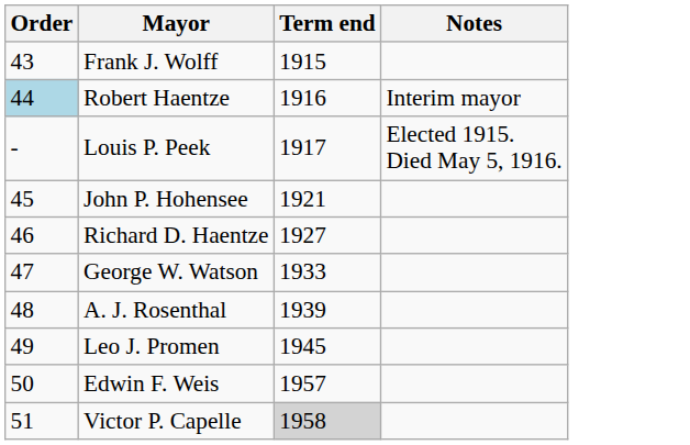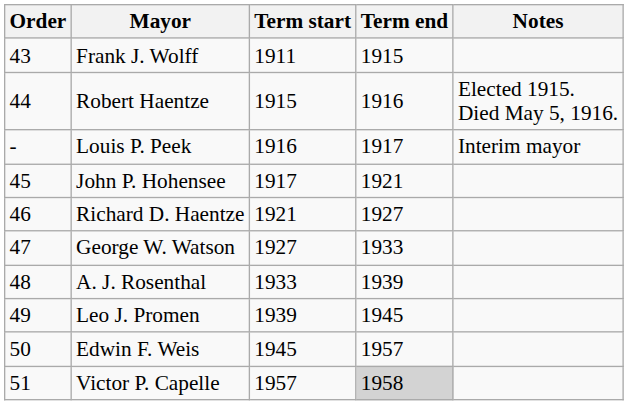 <table class="wikitable">
 <tr>
 <th>Order</th>
 <th>Mayor</th>
+<th>Term start</th>
 <th>Term end</th>
 <th>Notes</th>
 </tr>
 <tr>
 <td>43</td>
 <td>Frank J. Wolff</td>
+<td>1911</td>
 <td>1915</td>
 <td></td>
 </tr>
 <tr>
-<td style="background: lightblue;">44</td>
+<td>44</td>
 <td>Robert Haentze</td>
+<td>1915</td>
 <td>1916</td>
-<td>Interim mayor</td>
+<td>Elected 1915.<br>Died May 5, 1916.</td>
 </tr>
 <tr>
 <td>-</td>
 <td>Louis P. Peek</td>
+<td>1916</td>
 <td>1917</td>
-<td>Elected 1915.<br>Died May 5, 1916.</td>
+<td>Interim mayor</td>
 </tr>
 <tr>
 <td>45</td>
 <td>John P. Hohensee</td>
+<td>1917</td>
 <td>1921</td>
 <td></td>
 </tr>
 <tr>
 <td>46</td>
 <td>Richard D. Haentze</td>
+<td>1921</td>
 <td>1927</td>
 <td></td>
 </tr>
 <tr>
 <td>47</td>
 <td>George W. Watson</td>
+<td>1927</td>
 <td>1933</td>
 <td></td>
 </tr>
 <tr>
 <td>48</td>
 <td>A. J. Rosenthal</td>
+<td>1933</td>
 <td>1939</td>
 <td></td>
 </tr>
 <tr>
 <td>49</td>
 <td>Leo J. Promen</td>
+<td>1939</td>
 <td>1945</td>
 <td></td>
 </tr>
 <tr>
 <td>50</td>
 <td>Edwin F. Weis</td>
+<td>1945</td>
 <td>1957</td>
 <td></td>
 </tr>
 <tr>
 <td>51</td>
 <td>Victor P. Capelle</td>
+<td>1957</td>
 <td style="background: lightgrey;">1958</td>
 <td></td>
 </tr>
 </table>
